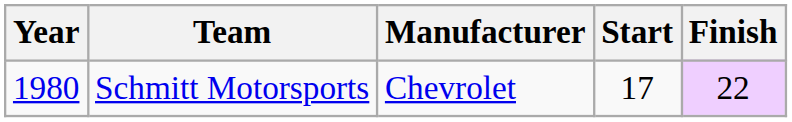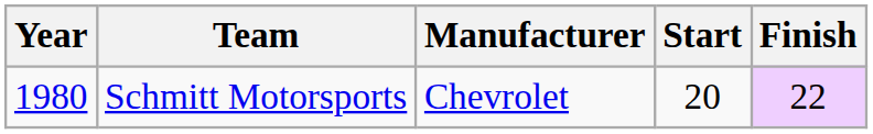 <table class="wikitable" style="font-size: 90%;">
 <tr>
 <th>Year</th>
 <th>Team</th>
 <th>Manufacturer</th>
 <th>Start</th>
 <th>Finish</th>
 </tr>
 <tr>
 <td><a href='#'>1980</a></td>
 <td rowspan=2><a href='#'>Schmitt Motorsports</a></td>
 <td rowspan=2><a href='#'>Chevrolet</a></td>
-<td align=center>17</td>
+<td align=center>20</td>
 <td align=center style="background:#EFCFFF;">22</td>
 </tr>
 </table>
